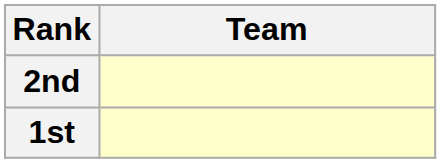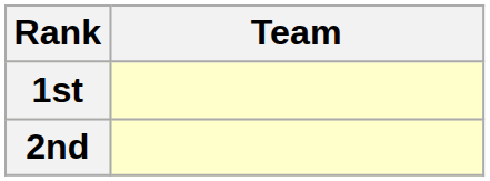 <table class=wikitable>
 <tr>
 <th>Rank</th>
 <th width=160px>Team</th>
 </tr>
 <tr bgcolor=#ffffcc>
+<th>1st</th>
+<td></td>
+</tr>
+<tr bgcolor=#ffffcc>
 <th>2nd</th>
 <td></td>
 </tr>
-<tr bgcolor=#ffffcc>
-<th>1st</th>
-<td></td>
-</tr>
 </table>
